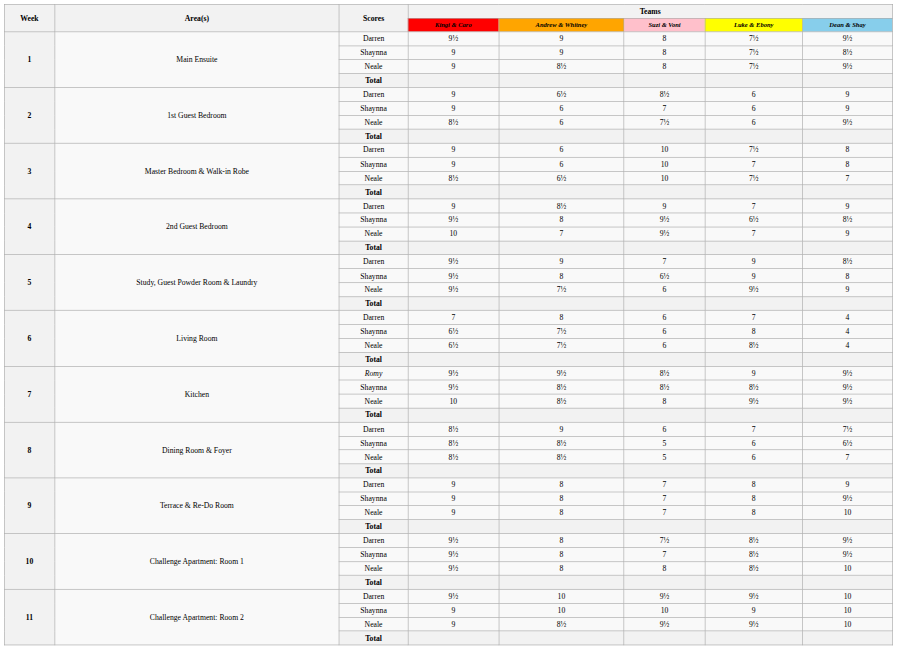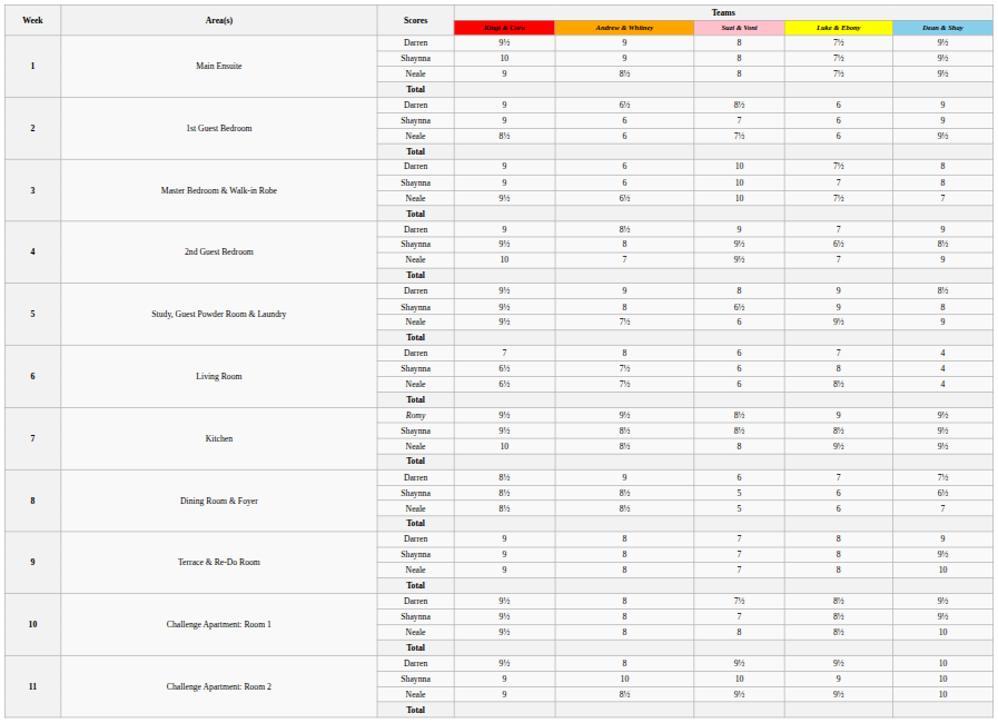 <table class="wikitable" style="text-align: center; font-size: 9pt; line-height:16px; width:70%">
 <tr>
 <th scope="col" rowspan="2">Week</th>
 <th scope="col" rowspan="2">Area(s)</th>
 <th scope="col" rowspan="2">Scores</th>
 <th scope="col" colspan="5">Teams</th>
 </tr>
 <tr>
 <th style="background-color:red; font-size:85%;"><em>Kingi & Caro</em></th>
 <th style="background-color:orange; font-size:85%;"><em>Andrew & Whitney</em></th>
 <th style="background-color:pink; font-size:85%;"><em>Suzi & Voni</em></th>
 <th style="background-color:yellow; font-size:85%;"><em>Luke & Ebony</em></th>
 <th style="background-color:skyblue; font-size:85%;"><em>Dean & Shay</em></th>
 </tr>
 <tr>
 <th rowspan="4">1</th>
 <td rowspan="4">Main Ensuite</td>
 <td>Darren</td>
 <td>9½</td>
 <td>9</td>
 <td>8</td>
 <td>7½</td>
 <td>9½</td>
 </tr>
 <tr>
 <td>Shaynna</td>
-<td>9</td>
+<td>10</td>
 <td>9</td>
 <td>8</td>
 <td>7½</td>
-<td>8½</td>
+<td>9½</td>
 </tr>
 <tr>
 <td>Neale</td>
 <td>9</td>
 <td>8½</td>
 <td>8</td>
 <td>7½</td>
 <td>9½</td>
 </tr>
 <tr>
 <th>Total</th>
 <th></th>
 <th></th>
 <th></th>
 <th></th>
 <th></th>
 </tr>
 <tr>
 <th rowspan="4">2</th>
 <td rowspan="4">1st Guest Bedroom </td>
 <td>Darren</td>
 <td>9</td>
 <td>6½</td>
 <td>8½</td>
 <td>6</td>
 <td>9</td>
 </tr>
 <tr>
 <td>Shaynna</td>
 <td>9</td>
 <td>6</td>
 <td>7</td>
 <td>6</td>
 <td>9</td>
 </tr>
 <tr>
 <td>Neale</td>
 <td>8½</td>
 <td>6</td>
 <td>7½</td>
 <td>6</td>
 <td>9½</td>
 </tr>
 <tr>
 <th>Total</th>
 <th></th>
 <th></th>
 <th></th>
 <th></th>
 <th></th>
 </tr>
 <tr>
 <th rowspan="4">3</th>
 <td rowspan="4">Master Bedroom & Walk-in Robe</td>
 <td>Darren</td>
 <td>9</td>
 <td>6</td>
 <td>10</td>
 <td>7½</td>
 <td>8</td>
 </tr>
 <tr>
 <td>Shaynna</td>
 <td>9</td>
 <td>6</td>
 <td>10</td>
 <td>7</td>
 <td>8</td>
 </tr>
 <tr>
 <td>Neale</td>
-<td>8½</td>
+<td>9½</td>
 <td>6½</td>
 <td>10</td>
 <td>7½</td>
 <td>7</td>
 </tr>
 <tr>
 <th>Total</th>
 <th></th>
 <th></th>
 <th></th>
 <th></th>
 <th></th>
 </tr>
 <tr>
 <th rowspan="4">4</th>
 <td rowspan="4">2nd Guest Bedroom </td>
 <td>Darren</td>
 <td>9</td>
 <td>8½</td>
 <td>9</td>
 <td>7</td>
 <td>9</td>
 </tr>
 <tr>
 <td>Shaynna</td>
 <td>9½</td>
 <td>8</td>
 <td>9½</td>
 <td>6½</td>
 <td>8½</td>
 </tr>
 <tr>
 <td>Neale</td>
 <td>10</td>
 <td>7</td>
 <td>9½</td>
 <td>7</td>
 <td>9</td>
 </tr>
 <tr>
 <th>Total</th>
 <th></th>
 <th></th>
 <th></th>
 <th></th>
 <th></th>
 </tr>
 <tr>
 <th rowspan="4">5</th>
 <td rowspan="4">Study, Guest Powder Room & Laundry</td>
 <td>Darren</td>
 <td>9½</td>
 <td>9</td>
-<td>7</td>
+<td>8</td>
 <td>9</td>
 <td>8½</td>
 </tr>
 <tr>
 <td>Shaynna</td>
 <td>9½</td>
 <td>8</td>
 <td>6½</td>
 <td>9</td>
 <td>8</td>
 </tr>
 <tr>
 <td>Neale</td>
 <td>9½</td>
 <td>7½</td>
 <td>6</td>
 <td>9½</td>
 <td>9</td>
 </tr>
 <tr>
 <th>Total</th>
 <th></th>
 <th></th>
 <th></th>
 <th></th>
 <th></th>
 </tr>
 <tr>
 <th rowspan="4">6</th>
 <td rowspan="4">Living Room</td>
 <td>Darren</td>
 <td>7</td>
 <td>8</td>
 <td>6</td>
 <td>7</td>
 <td>4</td>
 </tr>
 <tr>
 <td>Shaynna</td>
 <td>6½</td>
 <td>7½</td>
 <td>6</td>
 <td>8</td>
 <td>4</td>
 </tr>
 <tr>
 <td>Neale</td>
 <td>6½</td>
 <td>7½</td>
 <td>6</td>
 <td>8½</td>
 <td>4</td>
 </tr>
 <tr>
 <th>Total</th>
 <th></th>
 <th></th>
 <th></th>
 <th></th>
 <th></th>
 </tr>
 <tr>
 <th rowspan="4">7</th>
 <td rowspan="4">Kitchen</td>
 <td><em>Romy</em></td>
 <td>9½</td>
 <td>9½</td>
 <td>8½</td>
 <td>9</td>
 <td>9½</td>
 </tr>
 <tr>
 <td>Shaynna</td>
 <td>9½</td>
 <td>8½</td>
 <td>8½</td>
 <td>8½</td>
 <td>9½</td>
 </tr>
 <tr>
 <td>Neale</td>
 <td>10</td>
 <td>8½</td>
 <td>8</td>
 <td>9½</td>
 <td>9½</td>
 </tr>
 <tr>
 <th>Total</th>
 <th></th>
 <th></th>
 <th></th>
 <th></th>
 <th></th>
 </tr>
 <tr>
 <th rowspan="4">8</th>
 <td rowspan="4">Dining Room & Foyer</td>
 <td>Darren</td>
 <td>8½</td>
 <td>9</td>
 <td>6</td>
 <td>7</td>
 <td>7½</td>
 </tr>
 <tr>
 <td>Shaynna</td>
 <td>8½</td>
 <td>8½</td>
 <td>5</td>
 <td>6</td>
 <td>6½</td>
 </tr>
 <tr>
 <td>Neale</td>
 <td>8½</td>
 <td>8½</td>
 <td>5</td>
 <td>6</td>
 <td>7</td>
 </tr>
 <tr>
 <th>Total</th>
 <th></th>
 <th></th>
 <th></th>
 <th></th>
 <th></th>
 </tr>
 <tr>
 <th rowspan="4">9</th>
 <td rowspan="4">Terrace & Re-Do Room</td>
 <td>Darren</td>
 <td>9</td>
 <td>8</td>
 <td>7</td>
 <td>8</td>
 <td>9</td>
 </tr>
 <tr>
 <td>Shaynna</td>
 <td>9</td>
 <td>8</td>
 <td>7</td>
 <td>8</td>
 <td>9½</td>
 </tr>
 <tr>
 <td>Neale</td>
 <td>9</td>
 <td>8</td>
 <td>7</td>
 <td>8</td>
 <td>10</td>
 </tr>
 <tr>
 <th>Total</th>
 <th></th>
 <th></th>
 <th></th>
 <th></th>
 <th></th>
 </tr>
 <tr>
 <th rowspan="4">10</th>
 <td rowspan="4">Challenge Apartment: Room 1</td>
 <td>Darren</td>
 <td>9½</td>
 <td>8</td>
 <td>7½</td>
 <td>8½</td>
 <td>9½</td>
 </tr>
 <tr>
 <td>Shaynna</td>
 <td>9½</td>
 <td>8</td>
 <td>7</td>
 <td>8½</td>
 <td>9½</td>
 </tr>
 <tr>
 <td>Neale</td>
 <td>9½</td>
 <td>8</td>
 <td>8</td>
 <td>8½</td>
 <td>10</td>
 </tr>
 <tr>
 <th>Total</th>
 <th></th>
 <th></th>
 <th></th>
 <th></th>
 <th></th>
 </tr>
 <tr>
 <th rowspan="4">11</th>
 <td rowspan="4">Challenge Apartment: Room 2</td>
 <td>Darren</td>
 <td>9½</td>
-<td>10</td>
+<td>8</td>
 <td>9½</td>
 <td>9½</td>
 <td>10</td>
 </tr>
 <tr>
 <td>Shaynna</td>
 <td>9</td>
 <td>10</td>
 <td>10</td>
 <td>9</td>
 <td>10</td>
 </tr>
 <tr>
 <td>Neale</td>
 <td>9</td>
 <td>8½</td>
 <td>9½</td>
 <td>9½</td>
 <td>10</td>
 </tr>
 <tr>
 <th>Total</th>
 <th></th>
 <th></th>
 <th></th>
 <th></th>
 <th></th>
 </tr>
 </table>
